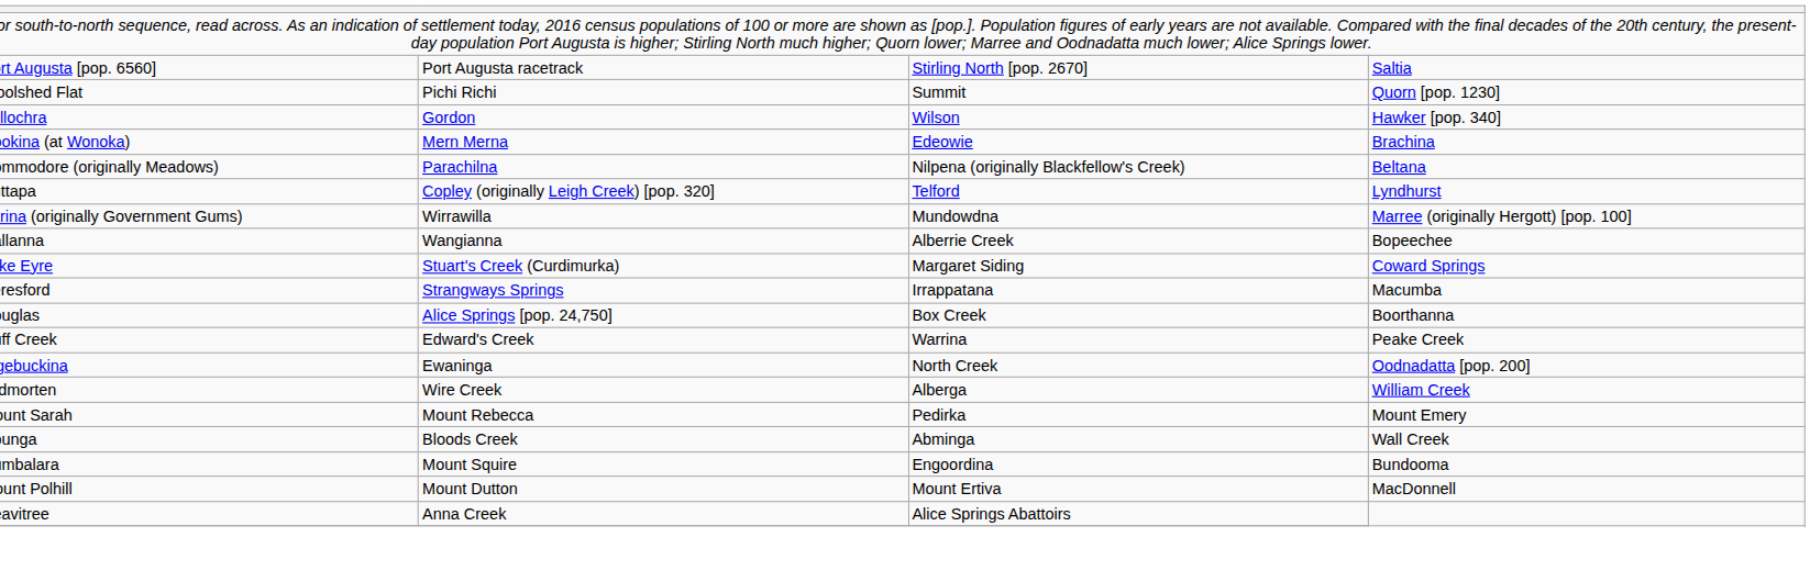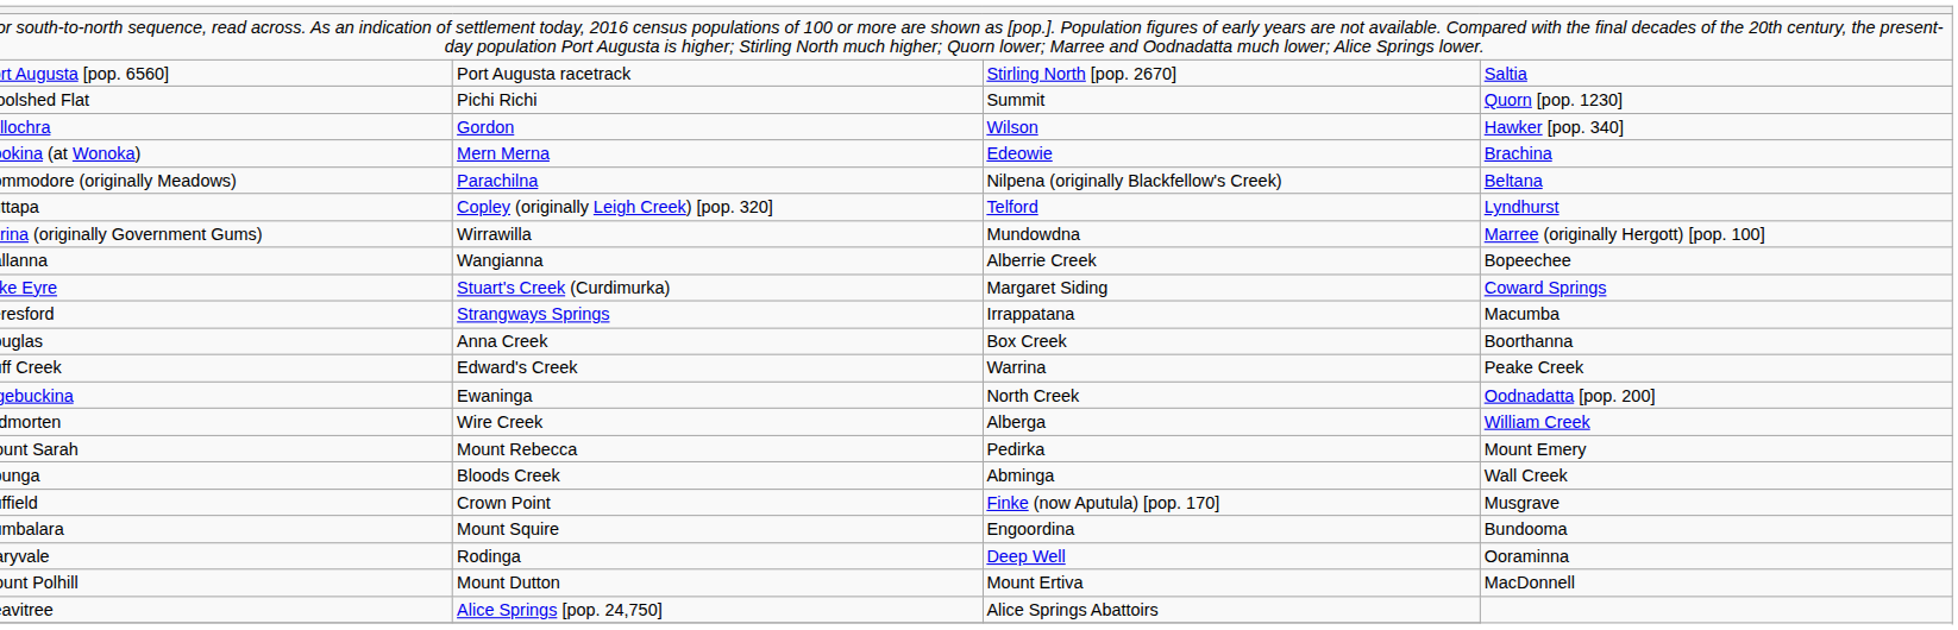 <table class="wikitable floatright mw-collapsible mw-collapsed" border= "1" style= "width:100%; font-size: 86%; float:right; margin-left:2em; margin-right:2em; margin-bottom:2em">
 <tr>
 <th colspan="4"></th>
 </tr>
 <tr>
 <td colspan="4" style="text-align: center;"><em>For south-to-north sequence, read across. As an indication of settlement today, 2016 census populations of 100 or more are shown as [pop.]. Population figures of early years are not available. Compared with the final decades of the 20th century, the present-day population Port Augusta is higher; Stirling North much higher; Quorn lower; Marree and Oodnadatta much lower; Alice Springs lower.</em></td>
 </tr>
 <tr>
 <td><a href='#'>Port Augusta</a> [pop. 6560]</td>
 <td>Port Augusta racetrack</td>
 <td><a href='#'>Stirling North</a> [pop. 2670]</td>
 <td><a href='#'>Saltia</a></td>
 </tr>
 <tr>
 <td>Woolshed Flat</td>
 <td>Pichi Richi</td>
 <td>Summit</td>
 <td><a href='#'>Quorn</a> [pop. 1230]</td>
 </tr>
 <tr>
 <td><a href='#'>Willochra</a></td>
 <td><a href='#'>Gordon</a></td>
 <td><a href='#'>Wilson</a></td>
 <td><a href='#'>Hawker</a> [pop. 340]</td>
 </tr>
 <tr>
 <td><a href='#'>Hookina</a> (at <a href='#'>Wonoka</a>)</td>
 <td><a href='#'>Mern Merna</a></td>
 <td><a href='#'>Edeowie</a></td>
 <td><a href='#'>Brachina</a></td>
 </tr>
 <tr>
 <td>Commodore (originally Meadows)</td>
 <td><a href='#'>Parachilna</a></td>
 <td>Nilpena (originally Blackfellow's Creek)</td>
 <td><a href='#'>Beltana</a></td>
 </tr>
 <tr>
 <td>Puttapa</td>
 <td><a href='#'>Copley</a> (originally <a href='#'>Leigh Creek</a>) [pop. 320]</td>
 <td><a href='#'>Telford</a></td>
 <td><a href='#'>Lyndhurst</a></td>
 </tr>
 <tr>
 <td><a href='#'>Farina</a> (originally Government Gums)</td>
 <td>Wirrawilla</td>
 <td>Mundowdna</td>
 <td><a href='#'>Marree</a> (originally Hergott) [pop. 100]</td>
 </tr>
 <tr>
 <td>Callanna</td>
 <td>Wangianna</td>
 <td>Alberrie Creek</td>
 <td>Bopeechee</td>
 </tr>
 <tr>
 <td><a href='#'>Lake Eyre</a></td>
 <td><a href='#'>Stuart's Creek</a> (Curdimurka)</td>
 <td>Margaret Siding</td>
 <td><a href='#'>Coward Springs</a></td>
 </tr>
 <tr>
 <td>Beresford</td>
 <td><a href='#'>Strangways Springs</a></td>
 <td>Irrappatana</td>
 <td>Macumba</td>
 </tr>
 <tr>
 <td>Douglas</td>
-<td><a href='#'>Alice Springs</a> [pop. 24,750]</td>
+<td>Anna Creek</td>
 <td>Box Creek</td>
 <td>Boorthanna</td>
 </tr>
 <tr>
 <td>Duff Creek</td>
 <td>Edward's Creek</td>
 <td>Warrina</td>
 <td>Peake Creek</td>
 </tr>
 <tr>
 <td><a href='#'>Algebuckina</a></td>
 <td>Ewaninga</td>
 <td>North Creek</td>
 <td><a href='#'>Oodnadatta</a> [pop. 200]</td>
 </tr>
 <tr>
 <td>Todmorten</td>
 <td>Wire Creek</td>
 <td>Alberga</td>
 <td><a href='#'>William Creek</a></td>
 </tr>
 <tr>
 <td>Mount Sarah</td>
 <td>Mount Rebecca</td>
 <td>Pedirka</td>
 <td>Mount Emery</td>
 </tr>
 <tr>
 <td>Illbunga</td>
 <td>Bloods Creek</td>
 <td>Abminga</td>
 <td>Wall Creek</td>
 </tr>
 <tr>
+<td>Duffield</td>
+<td>Crown Point</td>
+<td><a href='#'>Finke</a> (now Aputula) [pop. 170]</td>
+<td>Musgrave</td>
+</tr>
+<tr>
 <td>Rumbalara</td>
 <td>Mount Squire</td>
 <td>Engoordina</td>
 <td>Bundooma</td>
+</tr>
+<tr>
+<td>Maryvale</td>
+<td>Rodinga</td>
+<td><a href='#'>Deep Well</a></td>
+<td>Ooraminna</td>
 </tr>
 <tr>
 <td>Mount Polhill</td>
 <td>Mount Dutton</td>
 <td>Mount Ertiva</td>
 <td>MacDonnell</td>
 </tr>
 <tr>
 <td>Heavitree</td>
-<td>Anna Creek</td>
+<td><a href='#'>Alice Springs</a> [pop. 24,750]</td>
 <td>Alice Springs Abattoirs</td>
 </tr>
 <tr>
 </tr>
 </table>
